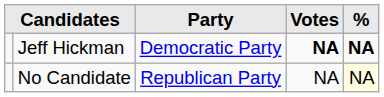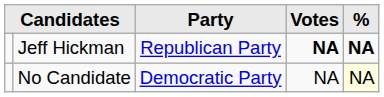 <table class=wikitable style="font-size:85%; text-align:right;">
 <tr>
 <th style="background-color:#E9E9E9" align=center colspan=2>Candidates</th>
 <th style="background-color:#E9E9E9" align=center>Party</th>
 <th style="background-color:#E9E9E9" align=center>Votes</th>
 <th style="background-color:#E9E9E9" align=center>%</th>
 </tr>
 <tr>
 <td></td>
 <td align=left>Jeff Hickman</td>
-<td align=center><a href='#'>Democratic Party</a></td>
+<td align=center><a href='#'>Republican Party</a></td>
 <td><strong>NA</strong></td>
 <td><strong>NA</strong></td>
 </tr>
 <tr>
 <td></td>
 <td align=left>No Candidate</td>
-<td align=center><a href='#'>Republican Party</a></td>
+<td align=center><a href='#'>Democratic Party</a></td>
 <td>NA</td>
 <td style="background: lightyellow;">NA</td>
 </tr>
 </table>
